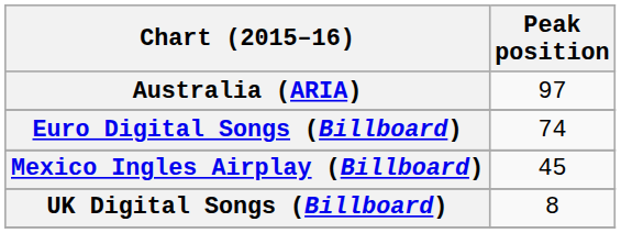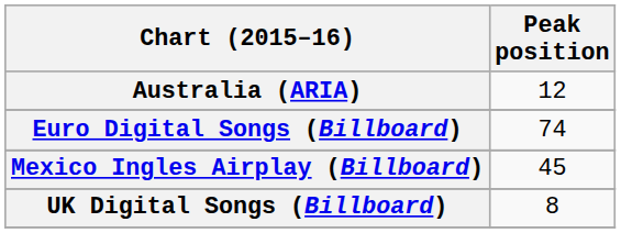 <table class="wikitable sortable plainrowheaders" style="text-align:center">
 <tr>
 <th scope="col">Chart (2015–16)</th>
 <th scope="col">Peak<br>position</th>
 </tr>
 <tr>
 <th scope="row">Australia (<a href='#'>ARIA</a>)</th>
-<td>97</td>
+<td>12</td>
 </tr>
 <tr>
 </tr>
 <tr>
 </tr>
 <tr>
 <th scope="row"><a href='#'>Euro Digital Songs</a> (<em><a href='#'>Billboard</a></em>)</th>
 <td>74</td>
 </tr>
 <tr>
 </tr>
 <tr>
 <th scope="row"><a href='#'>Mexico Ingles Airplay</a> (<em><a href='#'>Billboard</a></em>)</th>
 <td>45</td>
 </tr>
 <tr>
 </tr>
 <tr>
 </tr>
 <tr>
 <th scope="row">UK Digital Songs (<em><a href='#'>Billboard</a></em>)</th>
 <td>8</td>
 </tr>
 <tr>
 </tr>
 </table>
